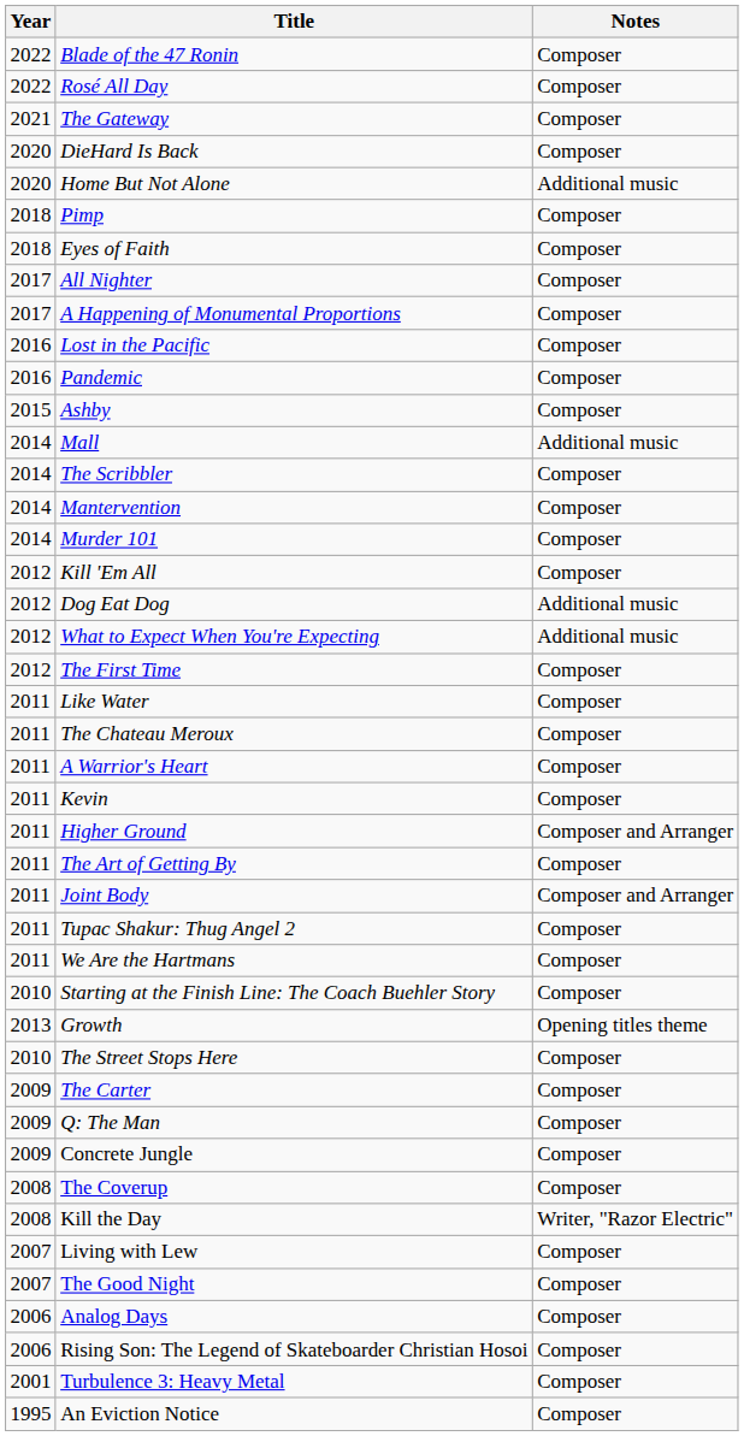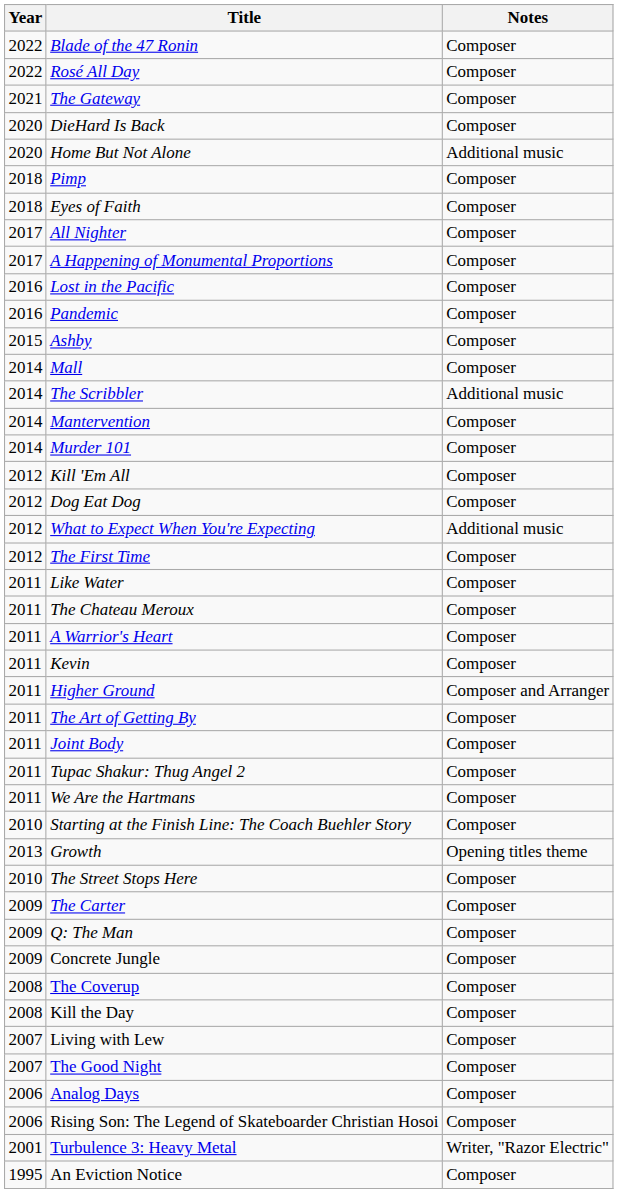 <table class="wikitable">
 <tr>
 <th>Year</th>
 <th>Title</th>
 <th>Notes</th>
 </tr>
 <tr>
 <td>2022</td>
 <td><em><a href='#'>Blade of the 47 Ronin</a></em></td>
 <td>Composer</td>
 </tr>
 <tr>
 <td>2022</td>
 <td><em><a href='#'>Rosé All Day</a></em></td>
 <td>Composer</td>
 </tr>
 <tr>
 <td>2021</td>
 <td><em><a href='#'>The Gateway</a></em></td>
 <td>Composer</td>
 </tr>
 <tr>
 <td>2020</td>
 <td><em>DieHard Is Back</em></td>
 <td>Composer</td>
 </tr>
 <tr>
 <td>2020</td>
 <td><em>Home But Not Alone</em></td>
 <td>Additional music</td>
 </tr>
 <tr>
 <td>2018</td>
 <td><em><a href='#'>Pimp</a></em></td>
 <td>Composer</td>
 </tr>
 <tr>
 <td>2018</td>
 <td><em>Eyes of Faith</em></td>
 <td>Composer</td>
 </tr>
 <tr>
 <td>2017</td>
 <td><em><a href='#'>All Nighter</a></em></td>
 <td>Composer</td>
 </tr>
 <tr>
 <td>2017</td>
 <td><em><a href='#'>A Happening of Monumental Proportions</a></em></td>
 <td>Composer</td>
 </tr>
 <tr>
 <td>2016</td>
 <td><em><a href='#'>Lost in the Pacific</a></em></td>
 <td>Composer</td>
 </tr>
 <tr>
 <td>2016</td>
 <td><em><a href='#'>Pandemic</a></em></td>
 <td>Composer</td>
 </tr>
 <tr>
 <td>2015</td>
 <td><em><a href='#'>Ashby</a></em></td>
 <td>Composer</td>
 </tr>
 <tr>
 <td>2014</td>
 <td><em><a href='#'>Mall</a></em></td>
-<td>Additional music</td>
+<td>Composer</td>
 </tr>
 <tr>
 <td>2014</td>
 <td><em><a href='#'>The Scribbler</a></em></td>
-<td>Composer</td>
+<td>Additional music</td>
 </tr>
 <tr>
 <td>2014</td>
 <td><em><a href='#'>Mantervention</a></em></td>
 <td>Composer</td>
 </tr>
 <tr>
 <td>2014</td>
 <td><em><a href='#'>Murder 101</a></em></td>
 <td>Composer</td>
 </tr>
 <tr>
 <td>2012</td>
 <td><em>Kill 'Em All</em></td>
 <td>Composer</td>
 </tr>
 <tr>
 <td>2012</td>
 <td><em>Dog Eat Dog</em></td>
-<td>Additional music</td>
+<td>Composer</td>
 </tr>
 <tr>
 <td>2012</td>
 <td><em><a href='#'>What to Expect When You're Expecting</a></em></td>
 <td>Additional music</td>
 </tr>
 <tr>
 <td>2012</td>
 <td><em><a href='#'>The First Time</a></em></td>
 <td>Composer</td>
 </tr>
 <tr>
 <td>2011</td>
 <td><em>Like Water</em></td>
 <td>Composer</td>
 </tr>
 <tr>
 <td>2011</td>
 <td><em>The Chateau Meroux</em></td>
 <td>Composer</td>
 </tr>
 <tr>
 <td>2011</td>
 <td><em><a href='#'>A Warrior's Heart</a></em></td>
 <td>Composer</td>
 </tr>
 <tr>
 <td>2011</td>
 <td><em>Kevin</em></td>
 <td>Composer</td>
 </tr>
 <tr>
 <td>2011</td>
 <td><em><a href='#'>Higher Ground</a></em></td>
 <td>Composer and Arranger</td>
 </tr>
 <tr>
 <td>2011</td>
 <td><em><a href='#'>The Art of Getting By</a></em></td>
 <td>Composer</td>
 </tr>
 <tr>
 <td>2011</td>
 <td><em><a href='#'>Joint Body</a></em></td>
-<td>Composer and Arranger</td>
+<td>Composer</td>
 </tr>
 <tr>
 <td>2011</td>
 <td><em>Tupac Shakur: Thug Angel 2</em></td>
 <td>Composer</td>
 </tr>
 <tr>
 <td>2011</td>
 <td><em>We Are the Hartmans</em></td>
 <td>Composer</td>
 </tr>
 <tr>
 <td>2010</td>
 <td><em>Starting at the Finish Line: The Coach Buehler Story</em></td>
 <td>Composer</td>
 </tr>
 <tr>
 <td>2013</td>
 <td><em>Growth</em></td>
 <td>Opening titles theme</td>
 </tr>
 <tr>
 <td>2010</td>
 <td><em>The Street Stops Here</em></td>
 <td>Composer</td>
 </tr>
 <tr>
 <td>2009</td>
 <td><em><a href='#'>The Carter</a></em></td>
 <td>Composer</td>
 </tr>
 <tr>
 <td>2009</td>
 <td><em>Q: The Man</em></td>
 <td>Composer</td>
 </tr>
 <tr>
 <td>2009</td>
 <td>Concrete Jungle<em></td>
 <td>Composer</td>
 </tr>
 <tr>
 <td>2008</td>
 <td></em><a href='#'>The Coverup</a><em></td>
 <td>Composer</td>
 </tr>
 <tr>
 <td>2008</td>
 <td></em>Kill the Day<em></td>
-<td>Writer, "Razor Electric"</td>
+<td>Composer</td>
 </tr>
 <tr>
 <td>2007</td>
 <td></em>Living with Lew<em></td>
 <td>Composer</td>
 </tr>
 <tr>
 <td>2007</td>
 <td></em><a href='#'>The Good Night</a><em></td>
 <td>Composer</td>
 </tr>
 <tr>
 <td>2006</td>
 <td></em><a href='#'>Analog Days</a><em></td>
 <td>Composer</td>
 </tr>
 <tr>
 <td>2006</td>
 <td></em>Rising Son: The Legend of Skateboarder Christian Hosoi<em></td>
 <td>Composer</td>
 </tr>
 <tr>
 <td>2001</td>
 <td></em><a href='#'>Turbulence 3: Heavy Metal</a><em></td>
-<td>Composer</td>
+<td>Writer, "Razor Electric"</td>
 </tr>
 <tr>
 <td>1995</td>
 <td></em>An Eviction Notice<em></td>
 <td>Composer</td>
 </tr>
 </table>
